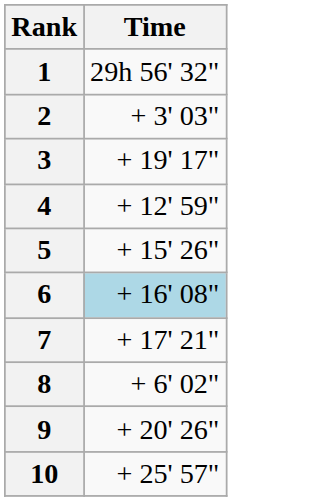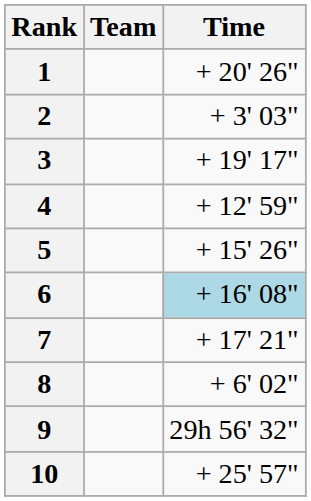 <table class="wikitable">
 <tr>
 <th scope="col">Rank</th>
+<th scope="col">Team</th>
 <th scope="col">Time</th>
 </tr>
 <tr>
 <th scope="row">1</th>
-<td align="right">29h 56' 32"</td>
+<td> </td>
+<td align="right">+ 20' 26"</td>
 </tr>
 <tr>
 <th scope="row">2</th>
+<td> </td>
 <td align="right">+ 3' 03"</td>
 </tr>
 <tr>
 <th scope="row">3</th>
+<td> </td>
 <td align="right">+ 19' 17"</td>
 </tr>
 <tr>
 <th scope="row">4</th>
+<td> </td>
 <td align="right">+ 12' 59"</td>
 </tr>
 <tr>
 <th scope="row">5</th>
+<td> </td>
 <td align="right">+ 15' 26"</td>
 </tr>
 <tr>
 <th scope="row">6</th>
+<td> </td>
 <td align="right" style="background: lightblue;">+ 16' 08"</td>
 </tr>
 <tr>
 <th scope="row">7</th>
+<td> </td>
 <td align="right">+ 17' 21"</td>
 </tr>
 <tr>
 <th scope="row">8</th>
+<td> </td>
 <td align="right">+ 6' 02"</td>
 </tr>
 <tr>
 <th scope="row">9</th>
-<td align="right">+ 20' 26"</td>
+<td> </td>
+<td align="right">29h 56' 32"</td>
 </tr>
 <tr>
 <th scope="row">10</th>
+<td> </td>
 <td align="right">+ 25' 57"</td>
 </tr>
 </table>
